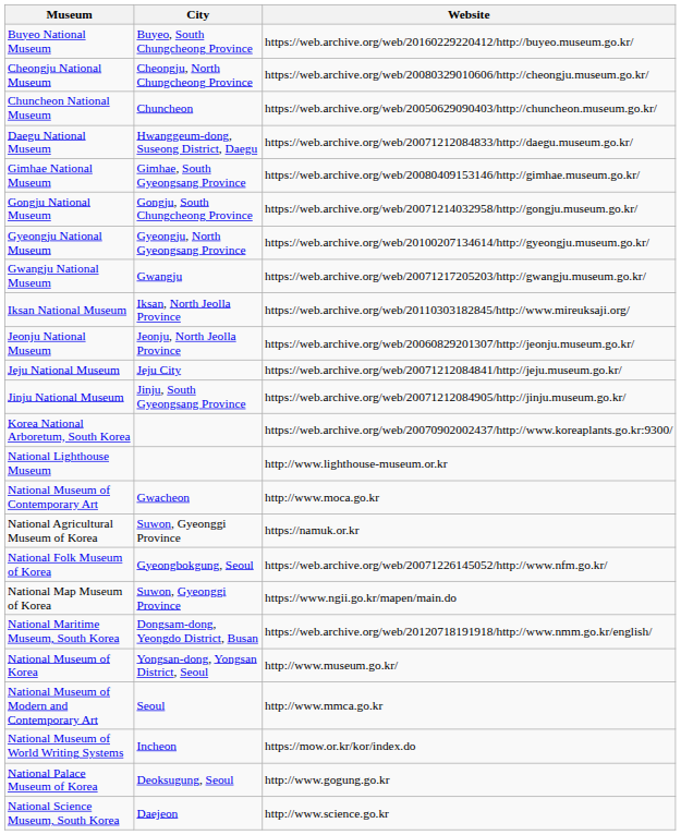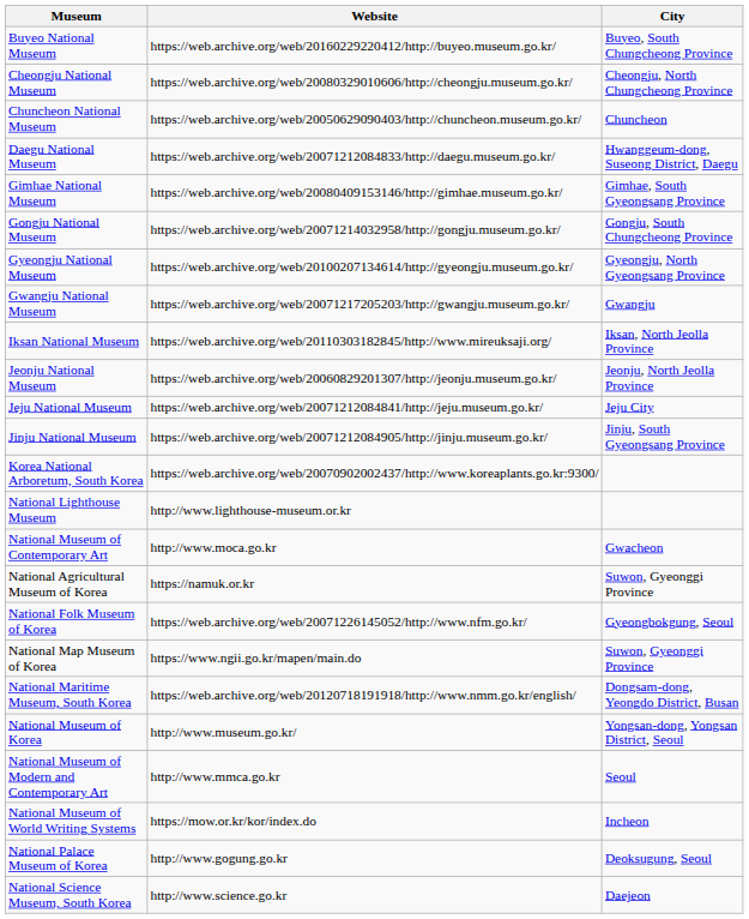 <table class="wikitable">
 <tr>
 <th>Museum</th>
+<th>Website</th>
 <th>City</th>
-<th>Website</th>
 </tr>
 <tr>
 <td><a href='#'>Buyeo National Museum</a></td>
+<td>https://web.archive.org/web/20160229220412/http://buyeo.museum.go.kr/</td>
 <td><a href='#'>Buyeo</a>, <a href='#'>South Chungcheong Province</a></td>
-<td>https://web.archive.org/web/20160229220412/http://buyeo.museum.go.kr/</td>
 </tr>
 <tr>
 <td><a href='#'>Cheongju National Museum</a></td>
+<td>https://web.archive.org/web/20080329010606/http://cheongju.museum.go.kr/</td>
 <td><a href='#'>Cheongju</a>, <a href='#'>North Chungcheong Province</a></td>
-<td>https://web.archive.org/web/20080329010606/http://cheongju.museum.go.kr/</td>
 </tr>
 <tr>
 <td><a href='#'>Chuncheon National Museum</a></td>
+<td>https://web.archive.org/web/20050629090403/http://chuncheon.museum.go.kr/</td>
 <td><a href='#'>Chuncheon</a></td>
-<td>https://web.archive.org/web/20050629090403/http://chuncheon.museum.go.kr/</td>
 </tr>
 <tr>
 <td><a href='#'>Daegu National Museum</a></td>
+<td>https://web.archive.org/web/20071212084833/http://daegu.museum.go.kr/</td>
 <td><a href='#'>Hwanggeum-dong</a>, <a href='#'>Suseong District</a>, <a href='#'>Daegu</a></td>
-<td>https://web.archive.org/web/20071212084833/http://daegu.museum.go.kr/</td>
 </tr>
 <tr>
 <td><a href='#'>Gimhae National Museum</a></td>
+<td>https://web.archive.org/web/20080409153146/http://gimhae.museum.go.kr/</td>
 <td><a href='#'>Gimhae</a>, <a href='#'>South Gyeongsang Province</a></td>
-<td>https://web.archive.org/web/20080409153146/http://gimhae.museum.go.kr/</td>
 </tr>
 <tr>
 <td><a href='#'>Gongju National Museum</a></td>
+<td>https://web.archive.org/web/20071214032958/http://gongju.museum.go.kr/</td>
 <td><a href='#'>Gongju</a>, <a href='#'>South Chungcheong Province</a></td>
-<td>https://web.archive.org/web/20071214032958/http://gongju.museum.go.kr/</td>
 </tr>
 <tr>
 <td><a href='#'>Gyeongju National Museum</a></td>
+<td>https://web.archive.org/web/20100207134614/http://gyeongju.museum.go.kr/</td>
 <td><a href='#'>Gyeongju</a>, <a href='#'>North Gyeongsang Province</a></td>
-<td>https://web.archive.org/web/20100207134614/http://gyeongju.museum.go.kr/</td>
 </tr>
 <tr>
 <td><a href='#'>Gwangju National Museum</a></td>
+<td>https://web.archive.org/web/20071217205203/http://gwangju.museum.go.kr/</td>
 <td><a href='#'>Gwangju</a></td>
-<td>https://web.archive.org/web/20071217205203/http://gwangju.museum.go.kr/</td>
 </tr>
 <tr>
 <td><a href='#'>Iksan National Museum</a></td>
+<td>https://web.archive.org/web/20110303182845/http://www.mireuksaji.org/</td>
 <td><a href='#'>Iksan</a>, <a href='#'>North Jeolla Province</a></td>
-<td>https://web.archive.org/web/20110303182845/http://www.mireuksaji.org/</td>
 </tr>
 <tr>
 <td><a href='#'>Jeonju National Museum</a></td>
+<td>https://web.archive.org/web/20060829201307/http://jeonju.museum.go.kr/</td>
 <td><a href='#'>Jeonju</a>, <a href='#'>North Jeolla Province</a></td>
-<td>https://web.archive.org/web/20060829201307/http://jeonju.museum.go.kr/</td>
 </tr>
 <tr>
 <td><a href='#'>Jeju National Museum</a></td>
+<td>https://web.archive.org/web/20071212084841/http://jeju.museum.go.kr/</td>
 <td><a href='#'>Jeju City</a></td>
-<td>https://web.archive.org/web/20071212084841/http://jeju.museum.go.kr/</td>
 </tr>
 <tr>
 <td><a href='#'>Jinju National Museum</a></td>
+<td>https://web.archive.org/web/20071212084905/http://jinju.museum.go.kr/</td>
 <td><a href='#'>Jinju</a>, <a href='#'>South Gyeongsang Province</a></td>
-<td>https://web.archive.org/web/20071212084905/http://jinju.museum.go.kr/</td>
 </tr>
 <tr>
 <td><a href='#'>Korea National Arboretum, South Korea</a></td>
+<td>https://web.archive.org/web/20070902002437/http://www.koreaplants.go.kr:9300/</td>
 <td></td>
-<td>https://web.archive.org/web/20070902002437/http://www.koreaplants.go.kr:9300/</td>
 </tr>
 <tr>
 <td><a href='#'>National Lighthouse Museum</a></td>
+<td>http://www.lighthouse-museum.or.kr</td>
 <td></td>
-<td>http://www.lighthouse-museum.or.kr</td>
 </tr>
 <tr>
 <td><a href='#'>National Museum of Contemporary Art</a></td>
+<td>http://www.moca.go.kr </td>
 <td><a href='#'>Gwacheon</a></td>
-<td>http://www.moca.go.kr </td>
 </tr>
 <tr>
 <td>National Agricultural Museum of Korea</td>
+<td>https://namuk.or.kr</td>
 <td><a href='#'>Suwon</a>, Gyeonggi Province</td>
-<td>https://namuk.or.kr</td>
 </tr>
 <tr>
 <td><a href='#'>National Folk Museum of Korea</a></td>
+<td>https://web.archive.org/web/20071226145052/http://www.nfm.go.kr/</td>
 <td><a href='#'>Gyeongbokgung</a>, <a href='#'>Seoul</a></td>
-<td>https://web.archive.org/web/20071226145052/http://www.nfm.go.kr/</td>
 </tr>
 <tr>
 <td>National Map Museum of Korea</td>
+<td>https://www.ngii.go.kr/mapen/main.do</td>
 <td><a href='#'>Suwon</a>, <a href='#'>Gyeonggi Province</a></td>
-<td>https://www.ngii.go.kr/mapen/main.do</td>
 </tr>
 <tr>
 <td><a href='#'>National Maritime Museum, South Korea</a></td>
+<td>https://web.archive.org/web/20120718191918/http://www.nmm.go.kr/english/</td>
 <td><a href='#'>Dongsam-dong</a>, <a href='#'>Yeongdo District</a>, <a href='#'>Busan</a></td>
-<td>https://web.archive.org/web/20120718191918/http://www.nmm.go.kr/english/</td>
 </tr>
 <tr>
 <td><a href='#'>National Museum of Korea</a></td>
+<td>http://www.museum.go.kr/</td>
 <td><a href='#'>Yongsan-dong</a>, <a href='#'>Yongsan District</a>, <a href='#'>Seoul</a></td>
-<td>http://www.museum.go.kr/</td>
 </tr>
 <tr>
 <td><a href='#'>National Museum of Modern and Contemporary Art</a></td>
+<td>http://www.mmca.go.kr</td>
 <td><a href='#'>Seoul</a></td>
-<td>http://www.mmca.go.kr</td>
 </tr>
 <tr>
 <td><a href='#'>National Museum of World Writing Systems</a></td>
+<td>https://mow.or.kr/kor/index.do</td>
 <td><a href='#'>Incheon</a></td>
-<td>https://mow.or.kr/kor/index.do</td>
 </tr>
 <tr>
 <td><a href='#'>National Palace Museum of Korea</a></td>
+<td>http://www.gogung.go.kr</td>
 <td><a href='#'>Deoksugung</a>, <a href='#'>Seoul</a></td>
-<td>http://www.gogung.go.kr</td>
 </tr>
 <tr>
 <td><a href='#'>National Science Museum, South Korea</a></td>
+<td>http://www.science.go.kr</td>
 <td><a href='#'>Daejeon</a></td>
-<td>http://www.science.go.kr</td>
 </tr>
 </table>
